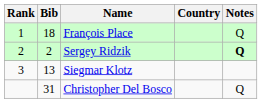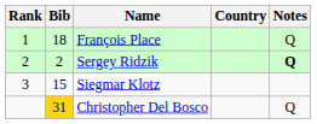 <table class="wikitable" style="text-align:center;">
 <tr>
 <th>Rank</th>
 <th>Bib</th>
 <th>Name</th>
 <th>Country</th>
 <th>Notes</th>
 </tr>
 <tr bgcolor=ccffcc>
 <td>1</td>
 <td>18</td>
 <td align=left><a href='#'>François Place</a></td>
 <td align="left"></td>
 <td>Q</td>
 </tr>
 <tr bgcolor=ccffcc>
 <td>2</td>
 <td>2</td>
 <td align=left><a href='#'>Sergey Ridzik</a></td>
 <td align="left"></td>
 <td><strong>Q</strong></td>
 </tr>
 <tr>
 <td>3</td>
-<td>13</td>
+<td>15</td>
 <td align=left><a href='#'>Siegmar Klotz</a></td>
 <td align="left"></td>
 <td></td>
 </tr>
 <tr>
 <td></td>
-<td>31</td>
+<td style="background: gold;">31</td>
 <td align=left><a href='#'>Christopher Del Bosco</a></td>
 <td align="left"></td>
 <td>Q</td>
 </tr>
 </table>
